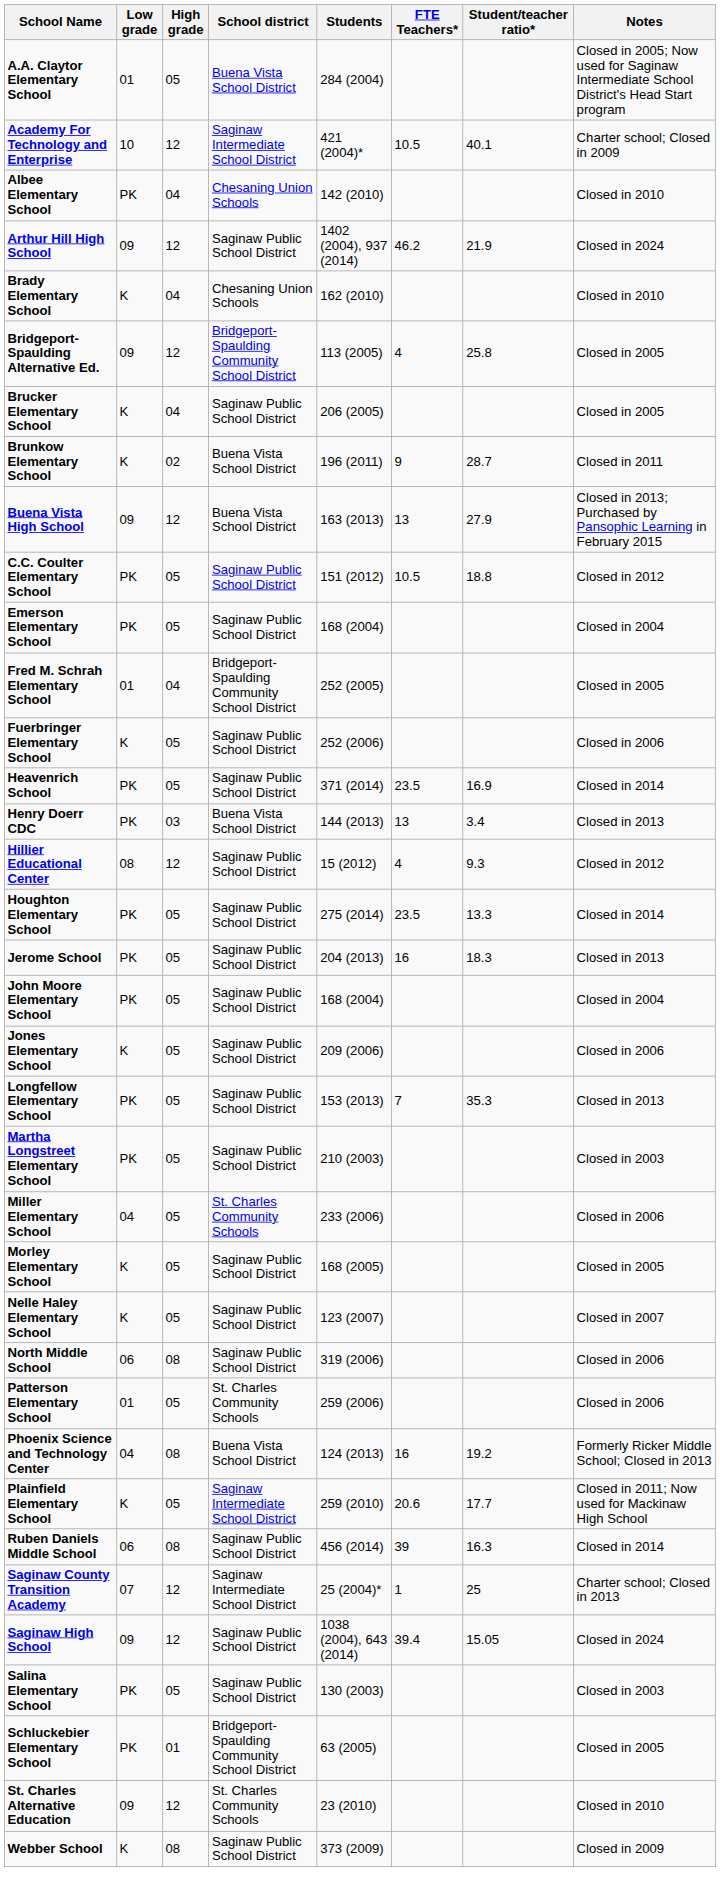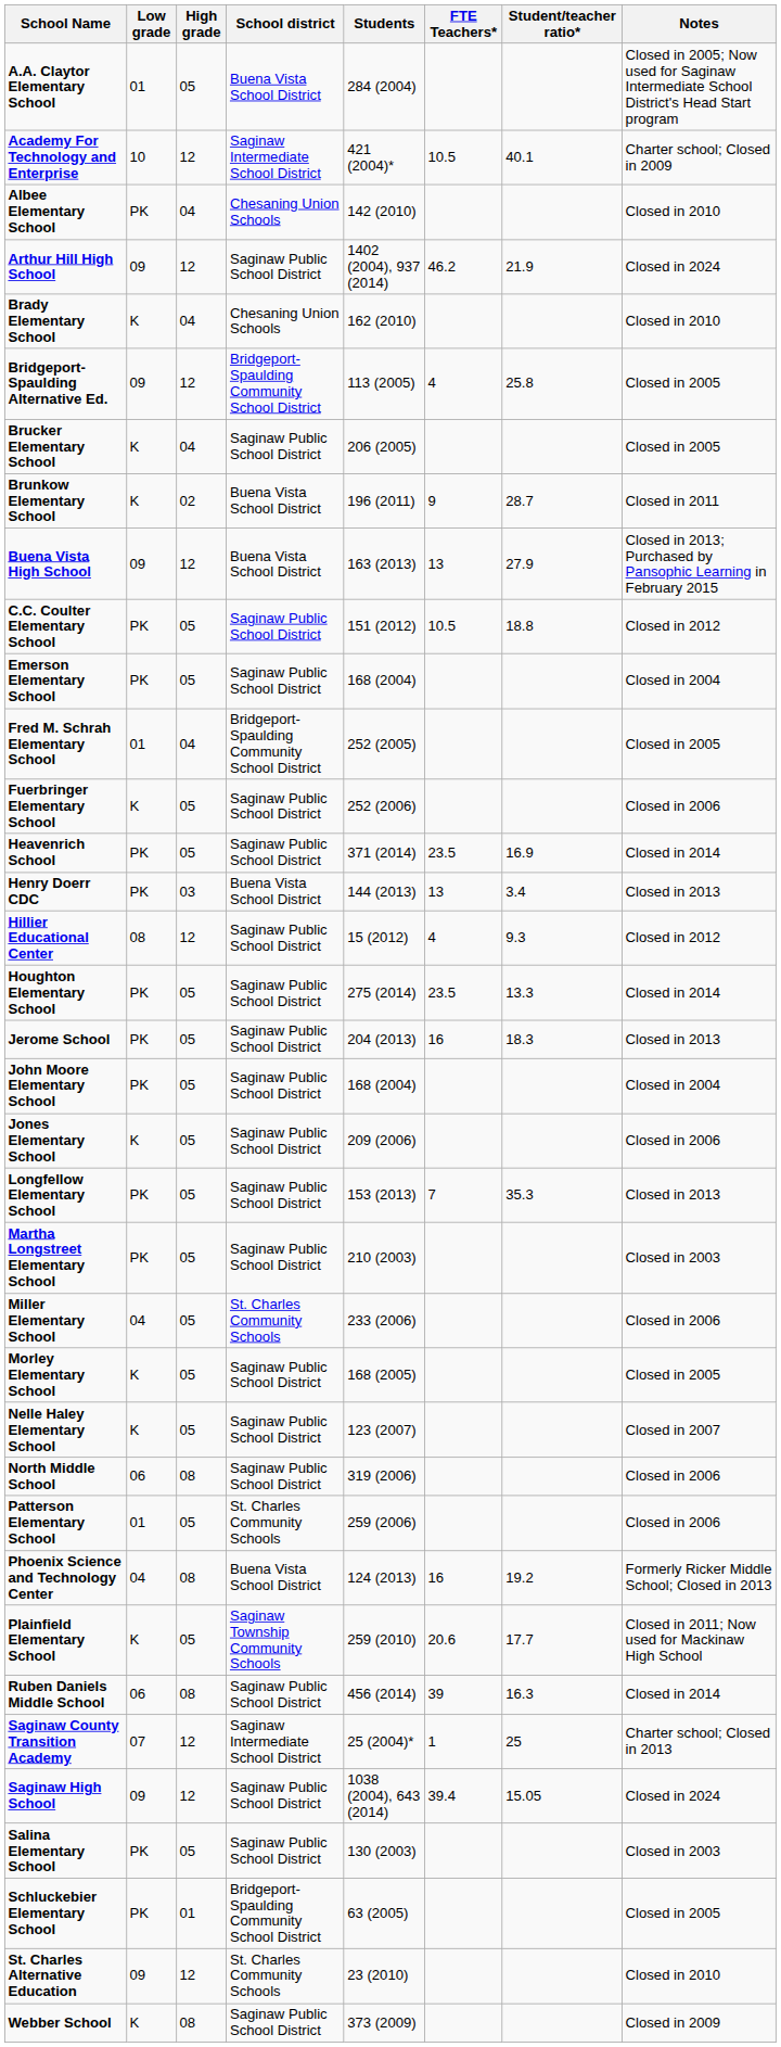 <table class="wikitable sortable">
 <tr>
 <th>School Name</th>
 <th>Low grade</th>
 <th>High grade</th>
 <th>School district</th>
 <th>Students</th>
 <th><a href='#'>FTE</a> Teachers*</th>
 <th>Student/teacher ratio*</th>
 <th>Notes</th>
 </tr>
 <tr>
 <td><strong>A.A. Claytor Elementary School</strong></td>
 <td>01</td>
 <td>05</td>
 <td><a href='#'>Buena Vista School District</a></td>
 <td>284 (2004)</td>
 <td></td>
 <td></td>
 <td>Closed in 2005; Now used for Saginaw Intermediate School District's Head Start program</td>
 </tr>
 <tr>
 <td><strong><a href='#'>Academy For Technology and Enterprise</a></strong></td>
 <td>10</td>
 <td>12</td>
 <td><a href='#'>Saginaw Intermediate School District</a></td>
 <td>421 (2004)*</td>
 <td>10.5</td>
 <td>40.1</td>
 <td>Charter school; Closed in 2009</td>
 </tr>
 <tr>
 <td><strong>Albee Elementary School</strong></td>
 <td>PK</td>
 <td>04</td>
 <td><a href='#'>Chesaning Union Schools</a></td>
 <td>142 (2010)</td>
 <td></td>
 <td></td>
 <td>Closed in 2010</td>
 </tr>
 <tr>
 <td><strong><a href='#'>Arthur Hill High School</a></strong></td>
 <td>09</td>
 <td>12</td>
 <td>Saginaw Public School District</td>
 <td>1402 (2004), 937 (2014)</td>
 <td>46.2</td>
 <td>21.9</td>
 <td>Closed in 2024</td>
 </tr>
 <tr>
 <td><strong>Brady Elementary School</strong></td>
 <td>K</td>
 <td>04</td>
 <td>Chesaning Union Schools</td>
 <td>162 (2010)</td>
 <td></td>
 <td></td>
 <td>Closed in 2010</td>
 </tr>
 <tr>
 <td><strong>Bridgeport-Spaulding Alternative Ed.</strong></td>
 <td>09</td>
 <td>12</td>
 <td><a href='#'>Bridgeport-Spaulding Community School District</a></td>
 <td>113 (2005)</td>
 <td>4</td>
 <td>25.8</td>
 <td>Closed in 2005</td>
 </tr>
 <tr>
 <td><strong>Brucker Elementary School</strong></td>
 <td>K</td>
 <td>04</td>
 <td>Saginaw Public School District</td>
 <td>206 (2005)</td>
 <td></td>
 <td></td>
 <td>Closed in 2005</td>
 </tr>
 <tr>
 <td><strong>Brunkow Elementary School</strong></td>
 <td>K</td>
 <td>02</td>
 <td>Buena Vista School District</td>
 <td>196 (2011)</td>
 <td>9</td>
 <td>28.7</td>
 <td>Closed in 2011</td>
 </tr>
 <tr>
 <td><strong><a href='#'>Buena Vista High School</a></strong></td>
 <td>09</td>
 <td>12</td>
 <td>Buena Vista School District</td>
 <td>163 (2013)</td>
 <td>13</td>
 <td>27.9</td>
 <td>Closed in 2013; Purchased by <a href='#'>Pansophic Learning</a> in February 2015</td>
 </tr>
 <tr>
 <td><strong>C.C. Coulter Elementary School</strong></td>
 <td>PK</td>
 <td>05</td>
 <td><a href='#'>Saginaw Public School District</a></td>
 <td>151 (2012)</td>
 <td>10.5</td>
 <td>18.8</td>
 <td>Closed in 2012</td>
 </tr>
 <tr>
 <td><strong>Emerson Elementary School</strong></td>
 <td>PK</td>
 <td>05</td>
 <td>Saginaw Public School District</td>
 <td>168 (2004)</td>
 <td></td>
 <td></td>
 <td>Closed in 2004</td>
 </tr>
 <tr>
 <td><strong>Fred M. Schrah Elementary School</strong></td>
 <td>01</td>
 <td>04</td>
 <td>Bridgeport-Spaulding Community School District</td>
 <td>252 (2005)</td>
 <td></td>
 <td></td>
 <td>Closed in 2005</td>
 </tr>
 <tr>
 <td><strong>Fuerbringer Elementary School</strong></td>
 <td>K</td>
 <td>05</td>
 <td>Saginaw Public School District</td>
 <td>252 (2006)</td>
 <td></td>
 <td></td>
 <td>Closed in 2006</td>
 </tr>
 <tr>
 <td><strong>Heavenrich School</strong></td>
 <td>PK</td>
 <td>05</td>
 <td>Saginaw Public School District</td>
 <td>371 (2014)</td>
 <td>23.5</td>
 <td>16.9</td>
 <td>Closed in 2014</td>
 </tr>
 <tr>
 <td><strong>Henry Doerr CDC</strong></td>
 <td>PK</td>
 <td>03</td>
 <td>Buena Vista School District</td>
 <td>144 (2013)</td>
 <td>13</td>
 <td>3.4</td>
 <td>Closed in 2013</td>
 </tr>
 <tr>
 <td><strong><a href='#'>Hillier Educational Center</a></strong></td>
 <td>08</td>
 <td>12</td>
 <td>Saginaw Public School District</td>
 <td>15 (2012)</td>
 <td>4</td>
 <td>9.3</td>
 <td>Closed in 2012</td>
 </tr>
 <tr>
 <td><strong>Houghton Elementary School</strong></td>
 <td>PK</td>
 <td>05</td>
 <td>Saginaw Public School District</td>
 <td>275 (2014)</td>
 <td>23.5</td>
 <td>13.3</td>
 <td>Closed in 2014</td>
 </tr>
 <tr>
 <td><strong>Jerome School</strong></td>
 <td>PK</td>
 <td>05</td>
 <td>Saginaw Public School District</td>
 <td>204 (2013)</td>
 <td>16</td>
 <td>18.3</td>
 <td>Closed in 2013</td>
 </tr>
 <tr>
 <td><strong>John Moore Elementary School</strong></td>
 <td>PK</td>
 <td>05</td>
 <td>Saginaw Public School District</td>
 <td>168 (2004)</td>
 <td></td>
 <td></td>
 <td>Closed in 2004</td>
 </tr>
 <tr>
 <td><strong>Jones Elementary School</strong></td>
 <td>K</td>
 <td>05</td>
 <td>Saginaw Public School District</td>
 <td>209 (2006)</td>
 <td></td>
 <td></td>
 <td>Closed in 2006</td>
 </tr>
 <tr>
 <td><strong>Longfellow Elementary School</strong></td>
 <td>PK</td>
 <td>05</td>
 <td>Saginaw Public School District</td>
 <td>153 (2013)</td>
 <td>7</td>
 <td>35.3</td>
 <td>Closed in 2013</td>
 </tr>
 <tr>
 <td><strong><a href='#'>Martha Longstreet</a> Elementary School</strong></td>
 <td>PK</td>
 <td>05</td>
 <td>Saginaw Public School District</td>
 <td>210 (2003)</td>
 <td></td>
 <td></td>
 <td>Closed in 2003</td>
 </tr>
 <tr>
 <td><strong>Miller Elementary School</strong></td>
 <td>04</td>
 <td>05</td>
 <td><a href='#'>St. Charles Community Schools</a></td>
 <td>233 (2006)</td>
 <td></td>
 <td></td>
 <td>Closed in 2006</td>
 </tr>
 <tr>
 <td><strong>Morley Elementary School</strong></td>
 <td>K</td>
 <td>05</td>
 <td>Saginaw Public School District</td>
 <td>168 (2005)</td>
 <td></td>
 <td></td>
 <td>Closed in 2005</td>
 </tr>
 <tr>
 <td><strong>Nelle Haley Elementary School</strong></td>
 <td>K</td>
 <td>05</td>
 <td>Saginaw Public School District</td>
 <td>123 (2007)</td>
 <td></td>
 <td></td>
 <td>Closed in 2007</td>
 </tr>
 <tr>
 <td><strong>North Middle School</strong></td>
 <td>06</td>
 <td>08</td>
 <td>Saginaw Public School District</td>
 <td>319 (2006)</td>
 <td></td>
 <td></td>
 <td>Closed in 2006</td>
 </tr>
 <tr>
 <td><strong>Patterson Elementary School</strong></td>
 <td>01</td>
 <td>05</td>
 <td>St. Charles Community Schools</td>
 <td>259 (2006)</td>
 <td></td>
 <td></td>
 <td>Closed in 2006</td>
 </tr>
 <tr>
 <td><strong>Phoenix Science and Technology Center</strong></td>
 <td>04</td>
 <td>08</td>
 <td>Buena Vista School District</td>
 <td>124 (2013)</td>
 <td>16</td>
 <td>19.2</td>
 <td>Formerly Ricker Middle School; Closed in 2013</td>
 </tr>
 <tr>
 <td><strong>Plainfield Elementary School</strong></td>
 <td>K</td>
 <td>05</td>
-<td><a href='#'>Saginaw Intermediate School District</a></td>
+<td><a href='#'>Saginaw Township Community Schools</a></td>
 <td>259 (2010)</td>
 <td>20.6</td>
 <td>17.7</td>
 <td>Closed in 2011; Now used for Mackinaw High School</td>
 </tr>
 <tr>
 <td><strong>Ruben Daniels Middle School</strong></td>
 <td>06</td>
 <td>08</td>
 <td>Saginaw Public School District</td>
 <td>456 (2014)</td>
 <td>39</td>
 <td>16.3</td>
 <td>Closed in 2014</td>
 </tr>
 <tr>
 <td><strong><a href='#'>Saginaw County Transition Academy</a></strong></td>
 <td>07</td>
 <td>12</td>
 <td>Saginaw Intermediate School District</td>
 <td>25 (2004)*</td>
 <td>1</td>
 <td>25</td>
 <td>Charter school; Closed in 2013</td>
 </tr>
 <tr>
 <td><strong><a href='#'>Saginaw High School</a></strong></td>
 <td>09</td>
 <td>12</td>
 <td>Saginaw Public School District</td>
 <td>1038 (2004), 643 (2014)</td>
 <td>39.4</td>
 <td>15.05</td>
 <td>Closed in 2024</td>
 </tr>
 <tr>
 <td><strong>Salina Elementary School</strong></td>
 <td>PK</td>
 <td>05</td>
 <td>Saginaw Public School District</td>
 <td>130 (2003)</td>
 <td></td>
 <td></td>
 <td>Closed in 2003</td>
 </tr>
 <tr>
 <td><strong>Schluckebier Elementary School</strong></td>
 <td>PK</td>
 <td>01</td>
 <td>Bridgeport-Spaulding Community School District</td>
 <td>63 (2005)</td>
 <td></td>
 <td></td>
 <td>Closed in 2005</td>
 </tr>
 <tr>
 <td><strong>St. Charles Alternative Education</strong></td>
 <td>09</td>
 <td>12</td>
 <td>St. Charles Community Schools</td>
 <td>23 (2010)</td>
 <td></td>
 <td></td>
 <td>Closed in 2010</td>
 </tr>
 <tr>
 <td><strong>Webber School</strong></td>
 <td>K</td>
 <td>08</td>
 <td>Saginaw Public School District</td>
 <td>373 (2009)</td>
 <td></td>
 <td></td>
 <td>Closed in 2009</td>
 </tr>
 </table>
